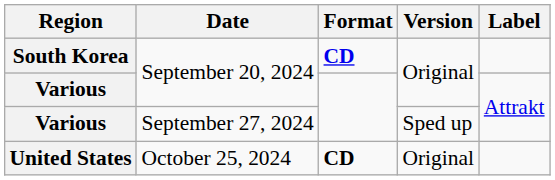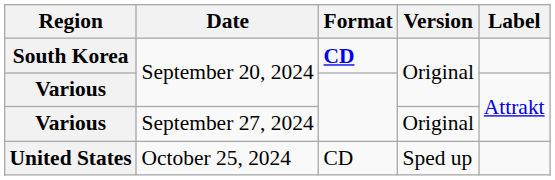 <table class="wikitable plainrowheaders">
 <tr>
 <th scope="col">Region</th>
 <th scope="col">Date</th>
 <th scope="col">Format</th>
 <th scope="col">Version</th>
 <th scope="col">Label</th>
 </tr>
 <tr>
 <th scope="row">South Korea</th>
 <td rowspan="2">September 20, 2024</td>
 <td><strong><a href='#'>CD</a></strong></td>
 <td rowspan="2">Original</td>
 <td></td>
 </tr>
 <tr>
 <th scope="row">Various </th>
 <td rowspan="2"></td>
 <td rowspan="2"><a href='#'>Attrakt</a></td>
 </tr>
 <tr>
 <th scope="row">Various</th>
 <td>September 27, 2024</td>
-<td>Sped up</td>
+<td>Original</td>
 </tr>
 <tr>
 <th scope="row">United States</th>
 <td>October 25, 2024</td>
-<td><strong>CD</strong></td>
-<td>Original</td>
+<td>CD</td>
+<td>Sped up</td>
 <td></td>
 </tr>
 </table>
